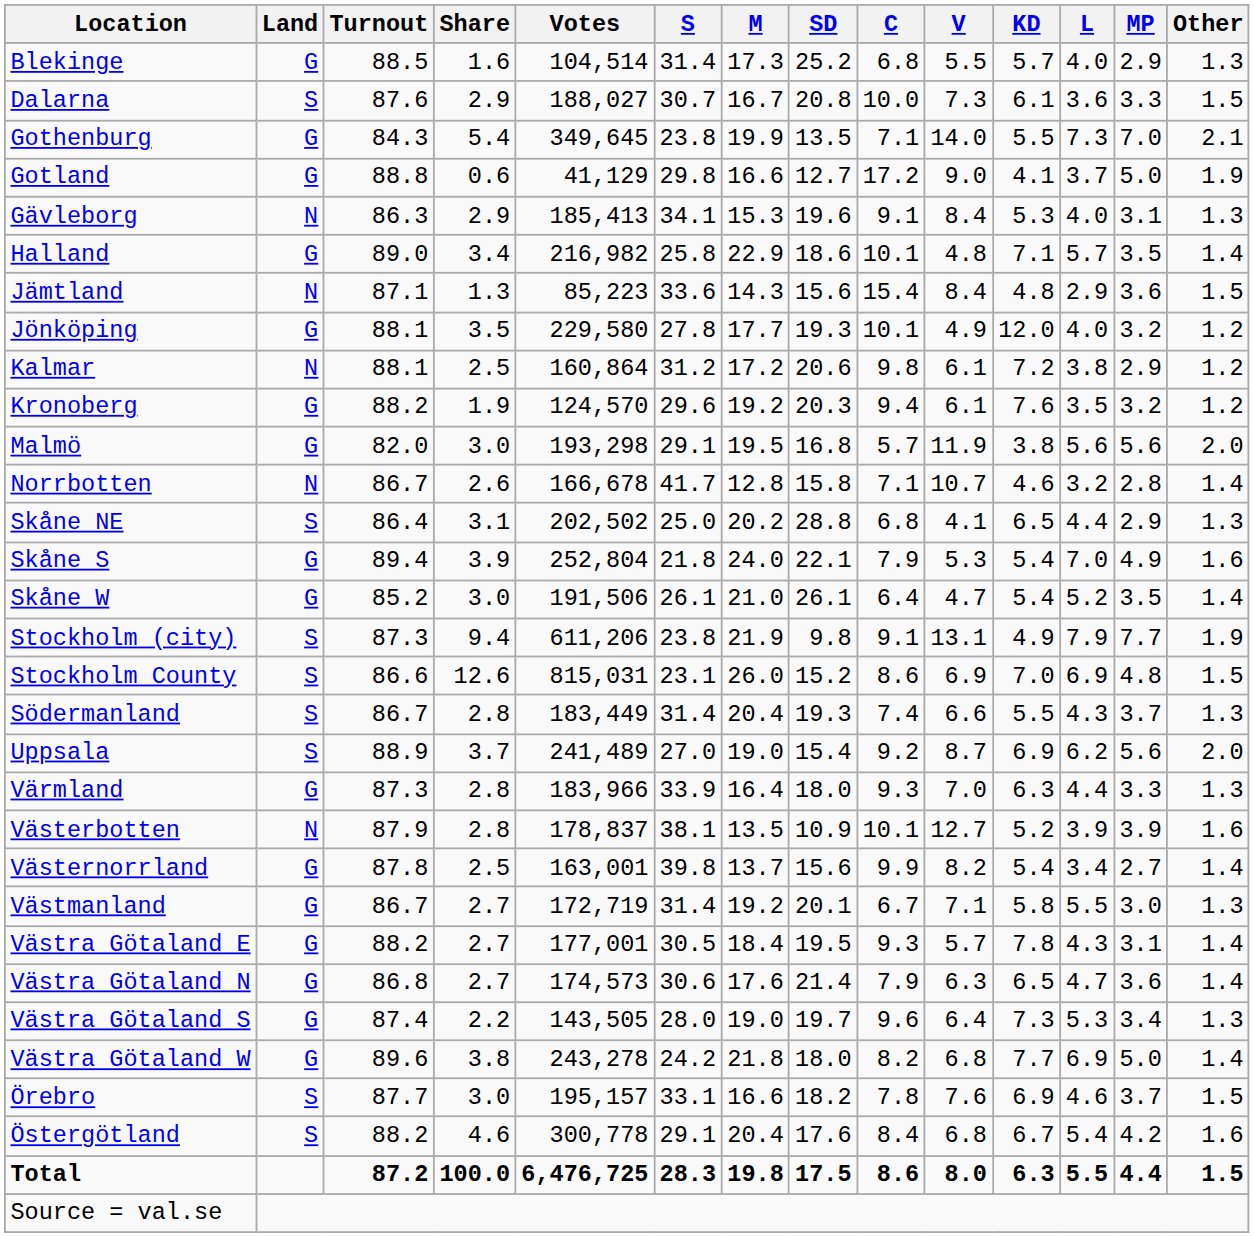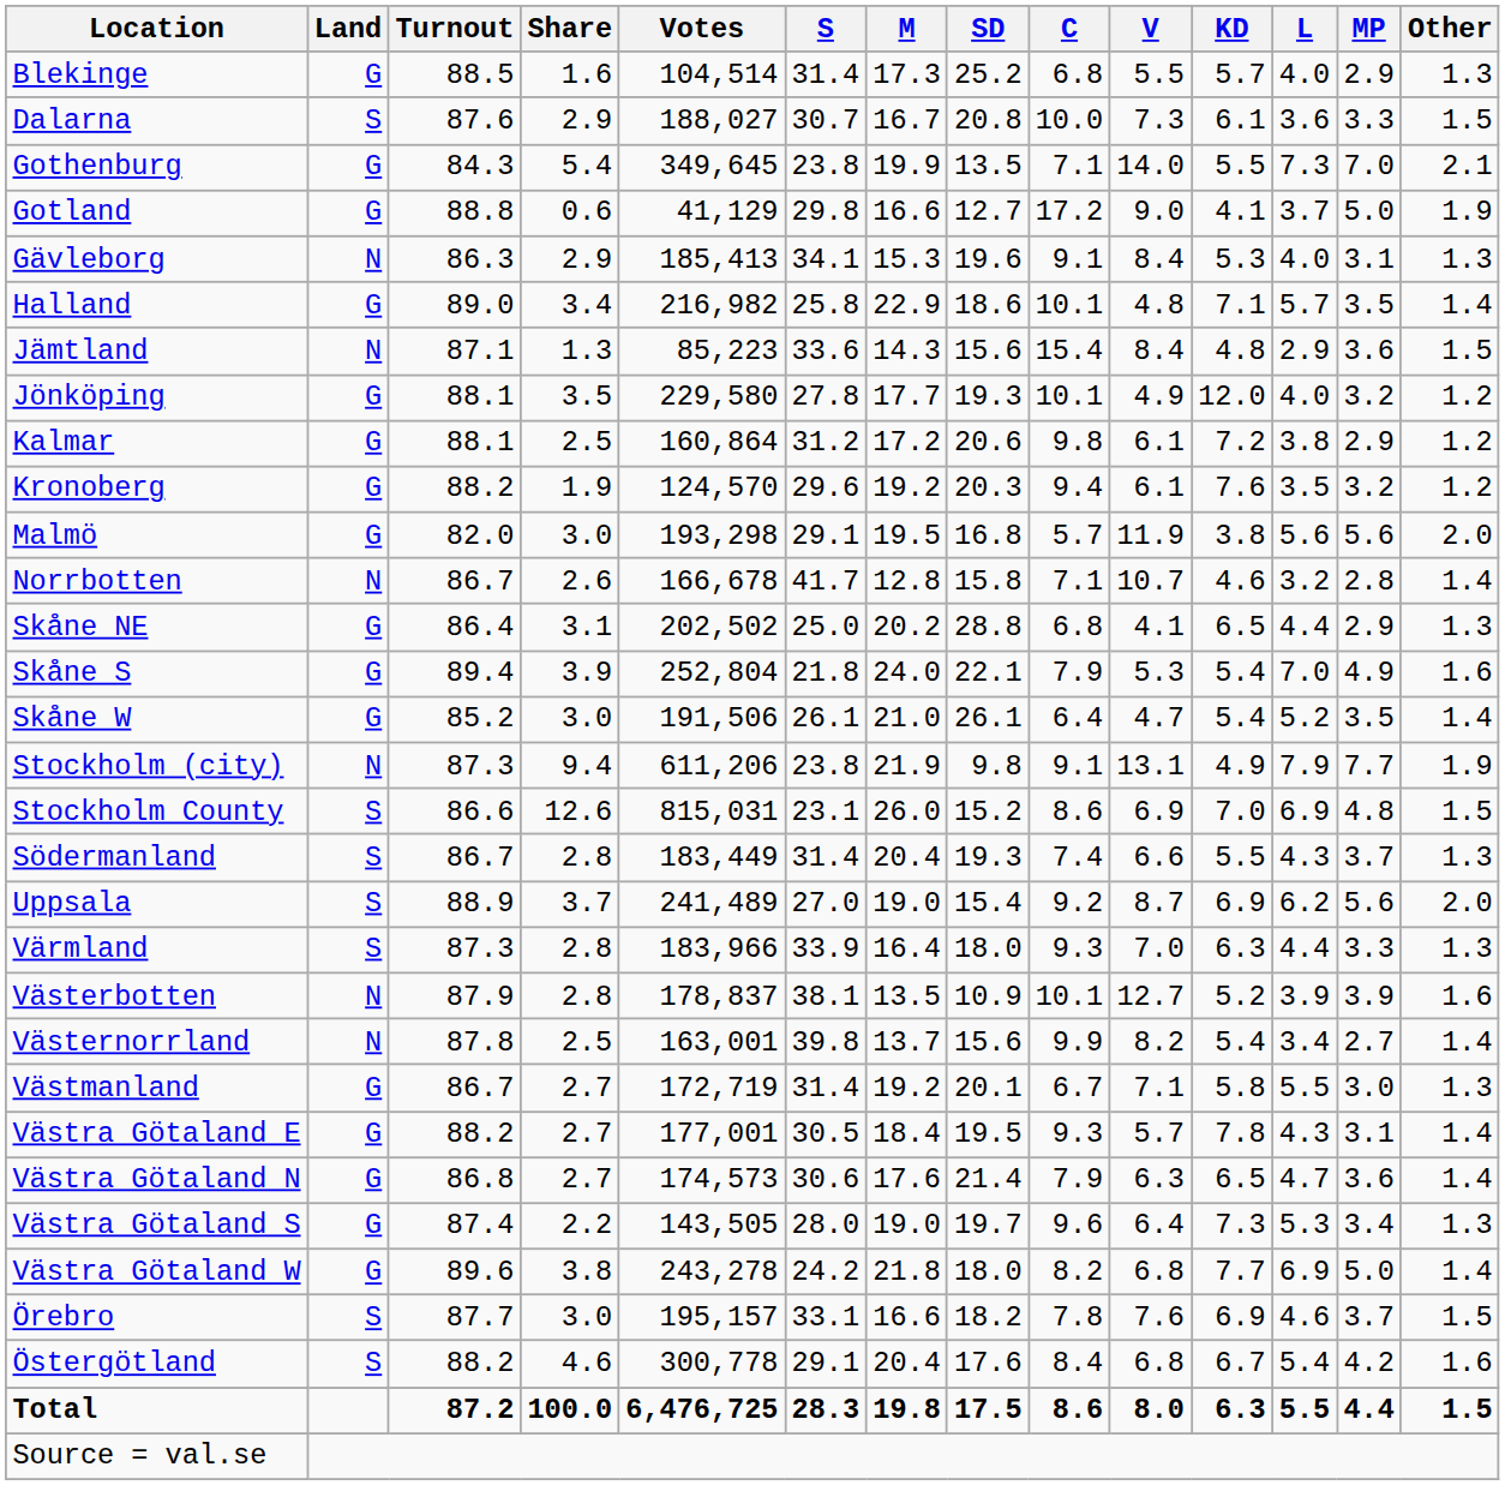 <table class="wikitable sortable" style=text-align:right>
 <tr>
 <th>Location</th>
 <th>Land</th>
 <th>Turnout</th>
 <th>Share</th>
 <th>Votes</th>
 <th><a href='#'>S</a></th>
 <th><a href='#'>M</a></th>
 <th><a href='#'>SD</a></th>
 <th><a href='#'>C</a></th>
 <th><a href='#'>V</a></th>
 <th><a href='#'>KD</a></th>
 <th><a href='#'>L</a></th>
 <th><a href='#'>MP</a></th>
 <th>Other</th>
 </tr>
 <tr>
 <td align=left><a href='#'>Blekinge</a></td>
 <td><a href='#'>G</a></td>
 <td>88.5</td>
 <td>1.6</td>
 <td>104,514</td>
 <td>31.4</td>
 <td>17.3</td>
 <td>25.2</td>
 <td>6.8</td>
 <td>5.5</td>
 <td>5.7</td>
 <td>4.0</td>
 <td>2.9</td>
 <td>1.3</td>
 </tr>
 <tr>
 <td align=left><a href='#'>Dalarna</a></td>
 <td><a href='#'>S</a></td>
 <td>87.6</td>
 <td>2.9</td>
 <td>188,027</td>
 <td>30.7</td>
 <td>16.7</td>
 <td>20.8</td>
 <td>10.0</td>
 <td>7.3</td>
 <td>6.1</td>
 <td>3.6</td>
 <td>3.3</td>
 <td>1.5</td>
 </tr>
 <tr>
 <td align=left><a href='#'>Gothenburg</a></td>
 <td><a href='#'>G</a></td>
 <td>84.3</td>
 <td>5.4</td>
 <td>349,645</td>
 <td>23.8</td>
 <td>19.9</td>
 <td>13.5</td>
 <td>7.1</td>
 <td>14.0</td>
 <td>5.5</td>
 <td>7.3</td>
 <td>7.0</td>
 <td>2.1</td>
 </tr>
 <tr>
 <td align=left><a href='#'>Gotland</a></td>
 <td><a href='#'>G</a></td>
 <td>88.8</td>
 <td>0.6</td>
 <td>41,129</td>
 <td>29.8</td>
 <td>16.6</td>
 <td>12.7</td>
 <td>17.2</td>
 <td>9.0</td>
 <td>4.1</td>
 <td>3.7</td>
 <td>5.0</td>
 <td>1.9</td>
 </tr>
 <tr>
 <td align=left><a href='#'>Gävleborg</a></td>
 <td><a href='#'>N</a></td>
 <td>86.3</td>
 <td>2.9</td>
 <td>185,413</td>
 <td>34.1</td>
 <td>15.3</td>
 <td>19.6</td>
 <td>9.1</td>
 <td>8.4</td>
 <td>5.3</td>
 <td>4.0</td>
 <td>3.1</td>
 <td>1.3</td>
 </tr>
 <tr>
 <td align=left><a href='#'>Halland</a></td>
 <td><a href='#'>G</a></td>
 <td>89.0</td>
 <td>3.4</td>
 <td>216,982</td>
 <td>25.8</td>
 <td>22.9</td>
 <td>18.6</td>
 <td>10.1</td>
 <td>4.8</td>
 <td>7.1</td>
 <td>5.7</td>
 <td>3.5</td>
 <td>1.4</td>
 </tr>
 <tr>
 <td align=left><a href='#'>Jämtland</a></td>
 <td><a href='#'>N</a></td>
 <td>87.1</td>
 <td>1.3</td>
 <td>85,223</td>
 <td>33.6</td>
 <td>14.3</td>
 <td>15.6</td>
 <td>15.4</td>
 <td>8.4</td>
 <td>4.8</td>
 <td>2.9</td>
 <td>3.6</td>
 <td>1.5</td>
 </tr>
 <tr>
 <td align=left><a href='#'>Jönköping</a></td>
 <td><a href='#'>G</a></td>
 <td>88.1</td>
 <td>3.5</td>
 <td>229,580</td>
 <td>27.8</td>
 <td>17.7</td>
 <td>19.3</td>
 <td>10.1</td>
 <td>4.9</td>
 <td>12.0</td>
 <td>4.0</td>
 <td>3.2</td>
 <td>1.2</td>
 </tr>
 <tr>
 <td align=left><a href='#'>Kalmar</a></td>
-<td><a href='#'>N</a></td>
+<td><a href='#'>G</a></td>
 <td>88.1</td>
 <td>2.5</td>
 <td>160,864</td>
 <td>31.2</td>
 <td>17.2</td>
 <td>20.6</td>
 <td>9.8</td>
 <td>6.1</td>
 <td>7.2</td>
 <td>3.8</td>
 <td>2.9</td>
 <td>1.2</td>
 </tr>
 <tr>
 <td align=left><a href='#'>Kronoberg</a></td>
 <td><a href='#'>G</a></td>
 <td>88.2</td>
 <td>1.9</td>
 <td>124,570</td>
 <td>29.6</td>
 <td>19.2</td>
 <td>20.3</td>
 <td>9.4</td>
 <td>6.1</td>
 <td>7.6</td>
 <td>3.5</td>
 <td>3.2</td>
 <td>1.2</td>
 </tr>
 <tr>
 <td align=left><a href='#'>Malmö</a></td>
 <td><a href='#'>G</a></td>
 <td>82.0</td>
 <td>3.0</td>
 <td>193,298</td>
 <td>29.1</td>
 <td>19.5</td>
 <td>16.8</td>
 <td>5.7</td>
 <td>11.9</td>
 <td>3.8</td>
 <td>5.6</td>
 <td>5.6</td>
 <td>2.0</td>
 </tr>
 <tr>
 <td align=left><a href='#'>Norrbotten</a></td>
 <td><a href='#'>N</a></td>
 <td>86.7</td>
 <td>2.6</td>
 <td>166,678</td>
 <td>41.7</td>
 <td>12.8</td>
 <td>15.8</td>
 <td>7.1</td>
 <td>10.7</td>
 <td>4.6</td>
 <td>3.2</td>
 <td>2.8</td>
 <td>1.4</td>
 </tr>
 <tr>
 <td align=left><a href='#'>Skåne NE</a></td>
-<td><a href='#'>S</a></td>
+<td><a href='#'>G</a></td>
 <td>86.4</td>
 <td>3.1</td>
 <td>202,502</td>
 <td>25.0</td>
 <td>20.2</td>
 <td>28.8</td>
 <td>6.8</td>
 <td>4.1</td>
 <td>6.5</td>
 <td>4.4</td>
 <td>2.9</td>
 <td>1.3</td>
 </tr>
 <tr>
 <td align=left><a href='#'>Skåne S</a></td>
 <td><a href='#'>G</a></td>
 <td>89.4</td>
 <td>3.9</td>
 <td>252,804</td>
 <td>21.8</td>
 <td>24.0</td>
 <td>22.1</td>
 <td>7.9</td>
 <td>5.3</td>
 <td>5.4</td>
 <td>7.0</td>
 <td>4.9</td>
 <td>1.6</td>
 </tr>
 <tr>
 <td align=left><a href='#'>Skåne W</a></td>
 <td><a href='#'>G</a></td>
 <td>85.2</td>
 <td>3.0</td>
 <td>191,506</td>
 <td>26.1</td>
 <td>21.0</td>
 <td>26.1</td>
 <td>6.4</td>
 <td>4.7</td>
 <td>5.4</td>
 <td>5.2</td>
 <td>3.5</td>
 <td>1.4</td>
 </tr>
 <tr>
 <td align=left><a href='#'>Stockholm (city)</a></td>
-<td><a href='#'>S</a></td>
+<td><a href='#'>N</a></td>
 <td>87.3</td>
 <td>9.4</td>
 <td>611,206</td>
 <td>23.8</td>
 <td>21.9</td>
 <td>9.8</td>
 <td>9.1</td>
 <td>13.1</td>
 <td>4.9</td>
 <td>7.9</td>
 <td>7.7</td>
 <td>1.9</td>
 </tr>
 <tr>
 <td align=left><a href='#'>Stockholm County</a></td>
 <td><a href='#'>S</a></td>
 <td>86.6</td>
 <td>12.6</td>
 <td>815,031</td>
 <td>23.1</td>
 <td>26.0</td>
 <td>15.2</td>
 <td>8.6</td>
 <td>6.9</td>
 <td>7.0</td>
 <td>6.9</td>
 <td>4.8</td>
 <td>1.5</td>
 </tr>
 <tr>
 <td align=left><a href='#'>Södermanland</a></td>
 <td><a href='#'>S</a></td>
 <td>86.7</td>
 <td>2.8</td>
 <td>183,449</td>
 <td>31.4</td>
 <td>20.4</td>
 <td>19.3</td>
 <td>7.4</td>
 <td>6.6</td>
 <td>5.5</td>
 <td>4.3</td>
 <td>3.7</td>
 <td>1.3</td>
 </tr>
 <tr>
 <td align=left><a href='#'>Uppsala</a></td>
 <td><a href='#'>S</a></td>
 <td>88.9</td>
 <td>3.7</td>
 <td>241,489</td>
 <td>27.0</td>
 <td>19.0</td>
 <td>15.4</td>
 <td>9.2</td>
 <td>8.7</td>
 <td>6.9</td>
 <td>6.2</td>
 <td>5.6</td>
 <td>2.0</td>
 </tr>
 <tr>
 <td align=left><a href='#'>Värmland</a></td>
-<td><a href='#'>G</a></td>
+<td><a href='#'>S</a></td>
 <td>87.3</td>
 <td>2.8</td>
 <td>183,966</td>
 <td>33.9</td>
 <td>16.4</td>
 <td>18.0</td>
 <td>9.3</td>
 <td>7.0</td>
 <td>6.3</td>
 <td>4.4</td>
 <td>3.3</td>
 <td>1.3</td>
 </tr>
 <tr>
 <td align=left><a href='#'>Västerbotten</a></td>
 <td><a href='#'>N</a></td>
 <td>87.9</td>
 <td>2.8</td>
 <td>178,837</td>
 <td>38.1</td>
 <td>13.5</td>
 <td>10.9</td>
 <td>10.1</td>
 <td>12.7</td>
 <td>5.2</td>
 <td>3.9</td>
 <td>3.9</td>
 <td>1.6</td>
 </tr>
 <tr>
 <td align=left><a href='#'>Västernorrland</a></td>
-<td><a href='#'>G</a></td>
+<td><a href='#'>N</a></td>
 <td>87.8</td>
 <td>2.5</td>
 <td>163,001</td>
 <td>39.8</td>
 <td>13.7</td>
 <td>15.6</td>
 <td>9.9</td>
 <td>8.2</td>
 <td>5.4</td>
 <td>3.4</td>
 <td>2.7</td>
 <td>1.4</td>
 </tr>
 <tr>
 <td align=left><a href='#'>Västmanland</a></td>
 <td><a href='#'>G</a></td>
 <td>86.7</td>
 <td>2.7</td>
 <td>172,719</td>
 <td>31.4</td>
 <td>19.2</td>
 <td>20.1</td>
 <td>6.7</td>
 <td>7.1</td>
 <td>5.8</td>
 <td>5.5</td>
 <td>3.0</td>
 <td>1.3</td>
 </tr>
 <tr>
 <td align=left><a href='#'>Västra Götaland E</a></td>
 <td><a href='#'>G</a></td>
 <td>88.2</td>
 <td>2.7</td>
 <td>177,001</td>
 <td>30.5</td>
 <td>18.4</td>
 <td>19.5</td>
 <td>9.3</td>
 <td>5.7</td>
 <td>7.8</td>
 <td>4.3</td>
 <td>3.1</td>
 <td>1.4</td>
 </tr>
 <tr>
 <td align=left><a href='#'>Västra Götaland N</a></td>
 <td><a href='#'>G</a></td>
 <td>86.8</td>
 <td>2.7</td>
 <td>174,573</td>
 <td>30.6</td>
 <td>17.6</td>
 <td>21.4</td>
 <td>7.9</td>
 <td>6.3</td>
 <td>6.5</td>
 <td>4.7</td>
 <td>3.6</td>
 <td>1.4</td>
 </tr>
 <tr>
 <td align=left><a href='#'>Västra Götaland S</a></td>
 <td><a href='#'>G</a></td>
 <td>87.4</td>
 <td>2.2</td>
 <td>143,505</td>
 <td>28.0</td>
 <td>19.0</td>
 <td>19.7</td>
 <td>9.6</td>
 <td>6.4</td>
 <td>7.3</td>
 <td>5.3</td>
 <td>3.4</td>
 <td>1.3</td>
 </tr>
 <tr>
 <td align=left><a href='#'>Västra Götaland W</a></td>
 <td><a href='#'>G</a></td>
 <td>89.6</td>
 <td>3.8</td>
 <td>243,278</td>
 <td>24.2</td>
 <td>21.8</td>
 <td>18.0</td>
 <td>8.2</td>
 <td>6.8</td>
 <td>7.7</td>
 <td>6.9</td>
 <td>5.0</td>
 <td>1.4</td>
 </tr>
 <tr>
 <td align=left><a href='#'>Örebro</a></td>
 <td><a href='#'>S</a></td>
 <td>87.7</td>
 <td>3.0</td>
 <td>195,157</td>
 <td>33.1</td>
 <td>16.6</td>
 <td>18.2</td>
 <td>7.8</td>
 <td>7.6</td>
 <td>6.9</td>
 <td>4.6</td>
 <td>3.7</td>
 <td>1.5</td>
 </tr>
 <tr>
 <td align=left><a href='#'>Östergötland</a></td>
 <td><a href='#'>S</a></td>
 <td>88.2</td>
 <td>4.6</td>
 <td>300,778</td>
 <td>29.1</td>
 <td>20.4</td>
 <td>17.6</td>
 <td>8.4</td>
 <td>6.8</td>
 <td>6.7</td>
 <td>5.4</td>
 <td>4.2</td>
 <td>1.6</td>
 </tr>
 <tr>
 <td align=left><strong>Total</strong></td>
 <td></td>
 <td><strong>87.2</strong></td>
 <td><strong>100.0</strong></td>
 <td><strong>6,476,725</strong></td>
 <td><strong>28.3</strong></td>
 <td><strong>19.8</strong></td>
 <td><strong>17.5</strong></td>
 <td><strong>8.6</strong></td>
 <td><strong>8.0</strong></td>
 <td><strong>6.3</strong></td>
 <td><strong>5.5</strong></td>
 <td><strong>4.4</strong></td>
 <td><strong>1.5</strong></td>
 </tr>
 <tr>
 <td align=left>Source = val.se </td>
 </tr>
 </table>
